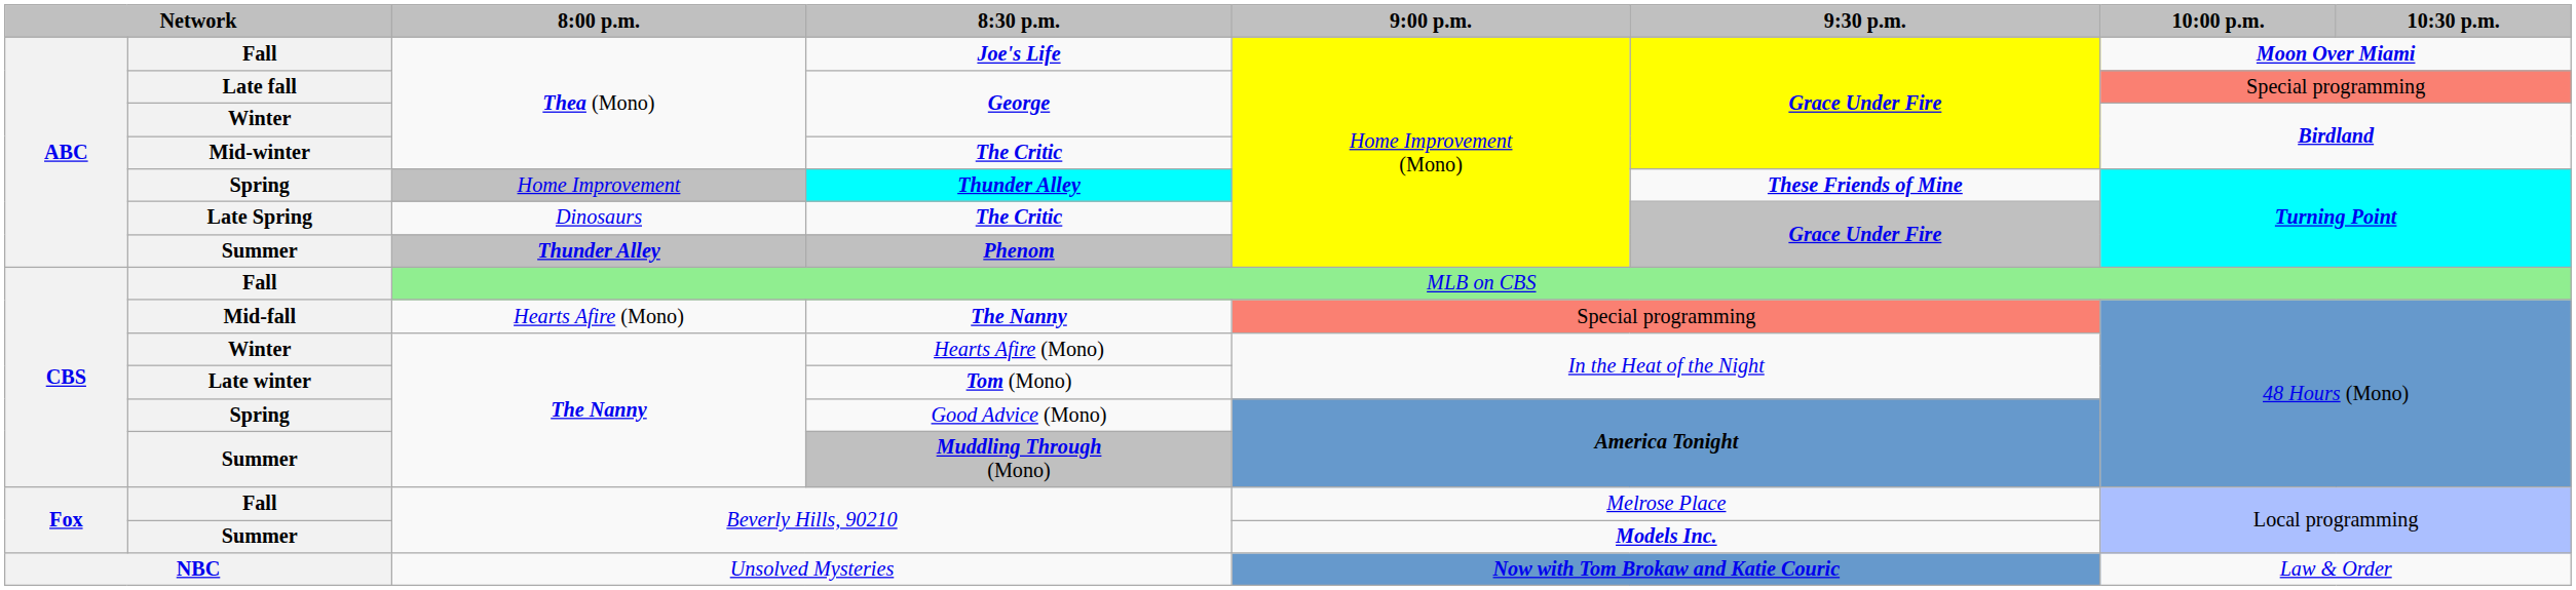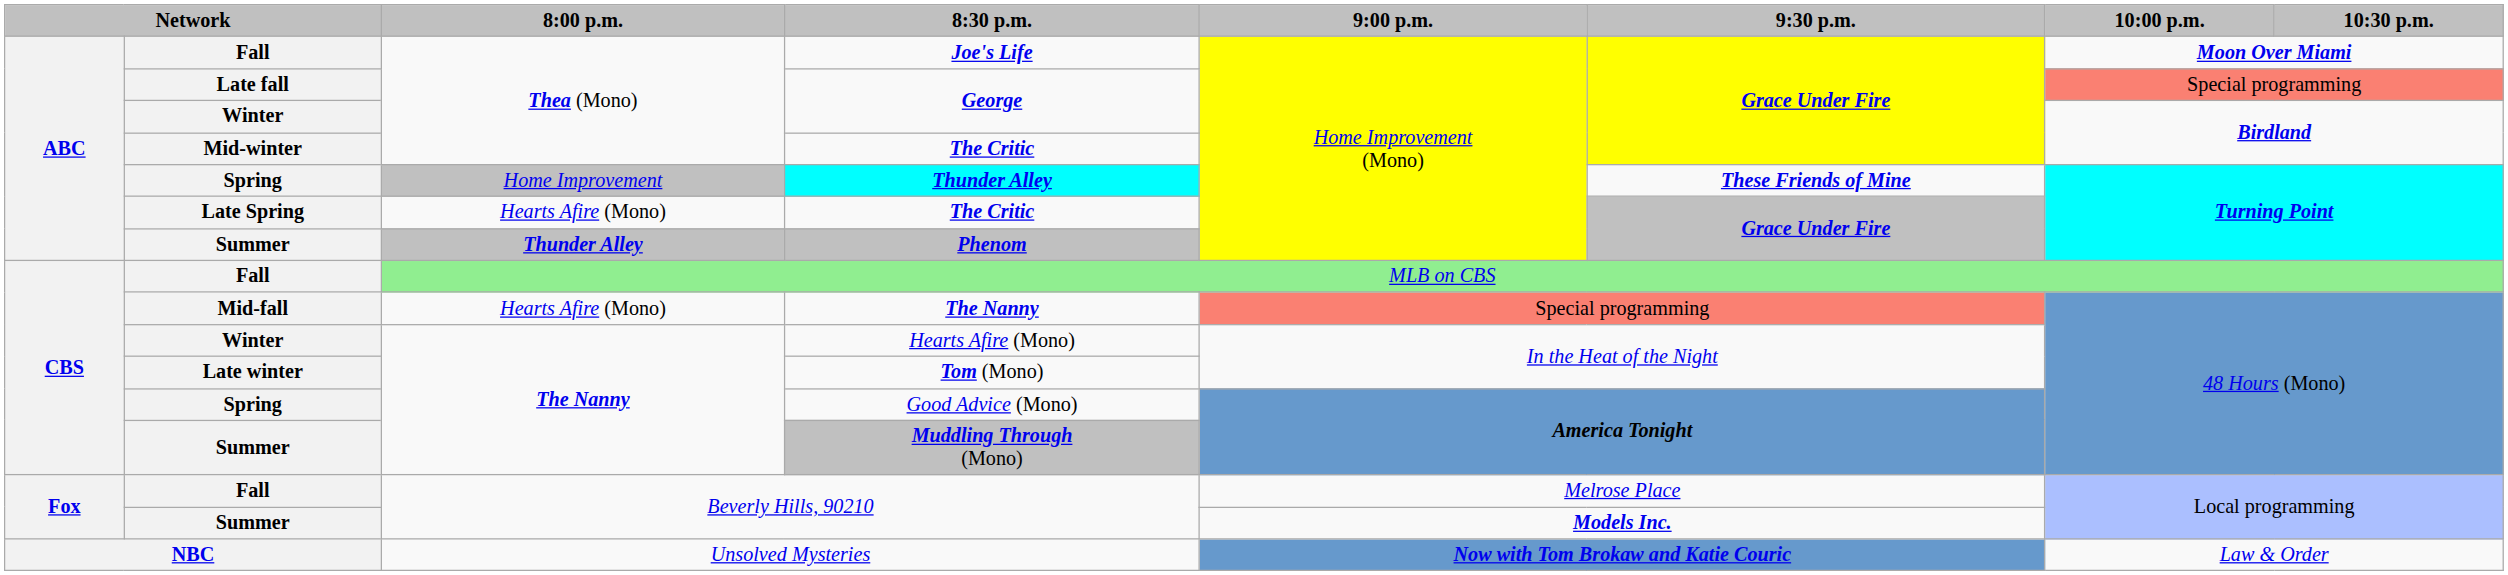 <table class="wikitable" style="width:100%;margin-right:0;text-align:center">
 <tr>
 <th colspan="2" style="background-color:#C0C0C0;text-align:center">Network</th>
 <th style="background-color:#C0C0C0;text-align:center">8:00 p.m.</th>
 <th style="background-color:#C0C0C0;text-align:center">8:30 p.m.</th>
 <th style="background-color:#C0C0C0;text-align:center">9:00 p.m.</th>
 <th style="background-color:#C0C0C0;text-align:center">9:30 p.m.</th>
 <th style="background-color:#C0C0C0;text-align:center">10:00 p.m.</th>
 <th style="background-color:#C0C0C0;text-align:center">10:30 p.m.</th>
 </tr>
 <tr>
 <th rowspan="7"><a href='#'>ABC</a></th>
 <th>Fall</th>
 <td rowspan="4"><strong><em><a href='#'>Thea</a></em></strong> (Mono)</td>
 <td><strong><em><a href='#'>Joe's Life</a></em></strong></td>
 <td rowspan="7" style="background:yellow;"><em><a href='#'>Home Improvement</a></em><br>(Mono) </td>
 <td rowspan="4" style="background:yellow;"><strong><em><a href='#'>Grace Under Fire</a></em></strong> </td>
 <td colspan="2"><strong><em><a href='#'>Moon Over Miami</a></em></strong></td>
 </tr>
 <tr>
 <th>Late fall</th>
 <td rowspan="2"><strong><em><a href='#'>George</a></em></strong></td>
 <td colspan="2" style="background:#FA8072;">Special programming</td>
 </tr>
 <tr>
 <th>Winter</th>
 <td rowspan="2" colspan="2"><strong><em><a href='#'>Birdland</a></em></strong></td>
 </tr>
 <tr>
 <th>Mid-winter</th>
 <td><strong><em><a href='#'>The Critic</a></em></strong></td>
 </tr>
 <tr>
 <th>Spring</th>
 <td style="background:#C0C0C0;"><em><a href='#'>Home Improvement</a></em> </td>
 <td style="background:cyan;"><strong><em><a href='#'>Thunder Alley</a></em></strong> </td>
 <td><strong><em><a href='#'>These Friends of Mine</a></em></strong></td>
 <td rowspan="3" colspan="2" style="background:cyan;"><strong><em><a href='#'>Turning Point</a></em></strong> </td>
 </tr>
 <tr>
 <th>Late Spring</th>
-<td><em><a href='#'>Dinosaurs</a></em></td>
+<td><em><a href='#'>Hearts Afire</a></em> (Mono)</td>
 <td><strong><em><a href='#'>The Critic</a></em></strong></td>
 <td rowspan="2" style="background:#C0C0C0;"><strong><em><a href='#'>Grace Under Fire</a></em></strong> </td>
 </tr>
 <tr>
 <th>Summer</th>
 <td style="background:#C0C0C0;"><strong><em><a href='#'>Thunder Alley</a></em></strong> </td>
 <td style="background:#C0C0C0;"><strong><em><a href='#'>Phenom</a></em></strong> </td>
 </tr>
 <tr>
 <th rowspan="6"><a href='#'>CBS</a></th>
 <th>Fall</th>
 <td colspan="6" style="background:lightgreen;"><em><a href='#'>MLB on CBS</a></em></td>
 </tr>
 <tr>
 <th>Mid-fall</th>
 <td><em><a href='#'>Hearts Afire</a></em> (Mono)</td>
 <td><strong><em><a href='#'>The Nanny</a></em></strong></td>
 <td colspan="2" style="background:#FA8072;">Special programming</td>
 <td colspan="2" rowspan="5" style="background:#6699CC;"><em><a href='#'>48 Hours</a></em> (Mono)</td>
 </tr>
 <tr>
 <th>Winter</th>
 <td rowspan="4"><strong><em><a href='#'>The Nanny</a></em></strong></td>
 <td><em><a href='#'>Hearts Afire</a></em> (Mono)</td>
 <td colspan="2" rowspan="2"><em><a href='#'>In the Heat of the Night</a></em></td>
 </tr>
 <tr>
 <th>Late winter</th>
 <td><strong><em><a href='#'>Tom</a></em></strong> (Mono)</td>
 </tr>
 <tr>
 <th>Spring</th>
 <td><em><a href='#'>Good Advice</a></em> (Mono)</td>
 <td colspan="2" rowspan="2" style="background:#6699CC;"><strong><em>America Tonight</em></strong></td>
 </tr>
 <tr>
 <th>Summer</th>
 <td style="background:#C0C0C0;"><strong><em><a href='#'>Muddling Through</a></em></strong><br>(Mono) </td>
 </tr>
 <tr>
 <th rowspan="2"><a href='#'>Fox</a></th>
 <th>Fall</th>
 <td colspan="2" rowspan="2"><em><a href='#'>Beverly Hills, 90210</a></em></td>
 <td colspan="2"><em><a href='#'>Melrose Place</a></em></td>
 <td style="background-color:#abbfff;" colspan="2" rowspan="2">Local programming</td>
 </tr>
 <tr>
 <th>Summer</th>
 <td colspan="2"><strong><em><a href='#'>Models Inc.</a></em></strong></td>
 </tr>
 <tr>
 <th colspan="2"><a href='#'>NBC</a></th>
 <td colspan="2"><em><a href='#'>Unsolved Mysteries</a></em></td>
 <td colspan="2" style="background:#6699CC;"><strong><em><a href='#'>Now with Tom Brokaw and Katie Couric</a></em></strong></td>
 <td colspan="2"><em><a href='#'>Law & Order</a></em></td>
 </tr>
 </table>
